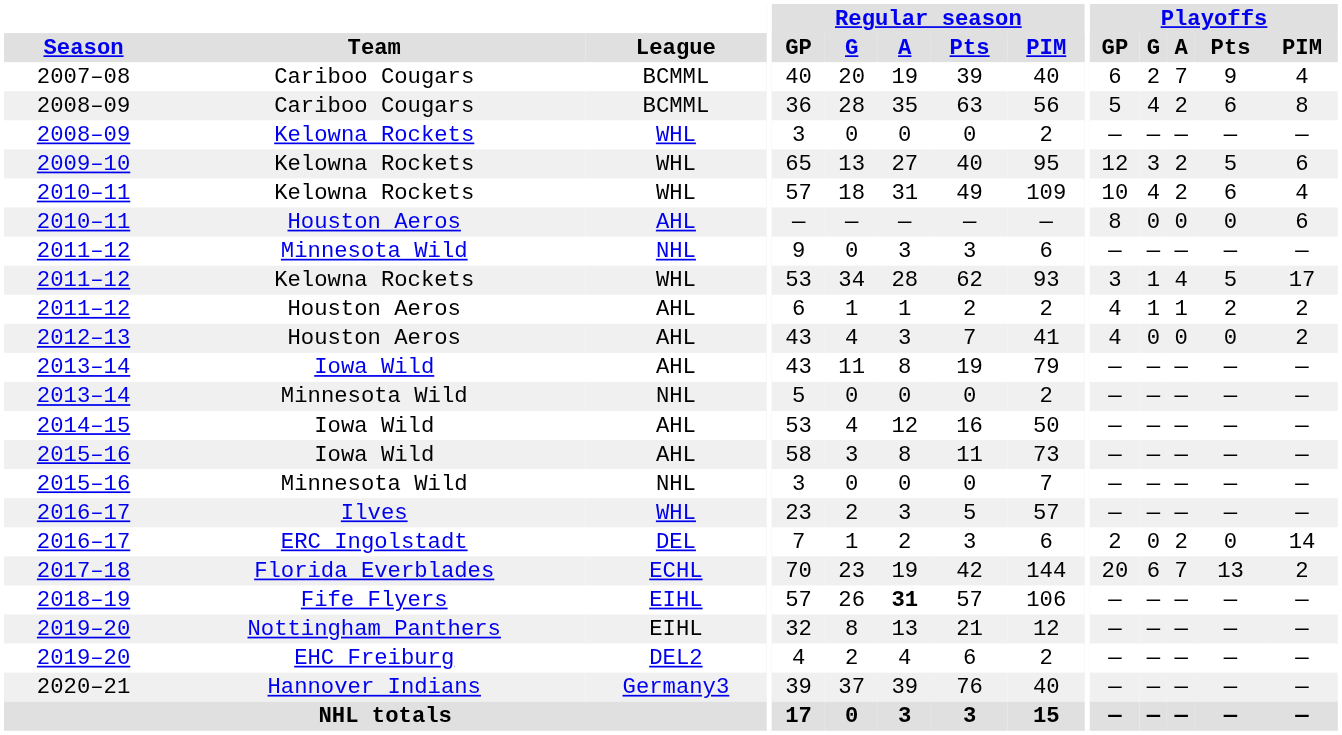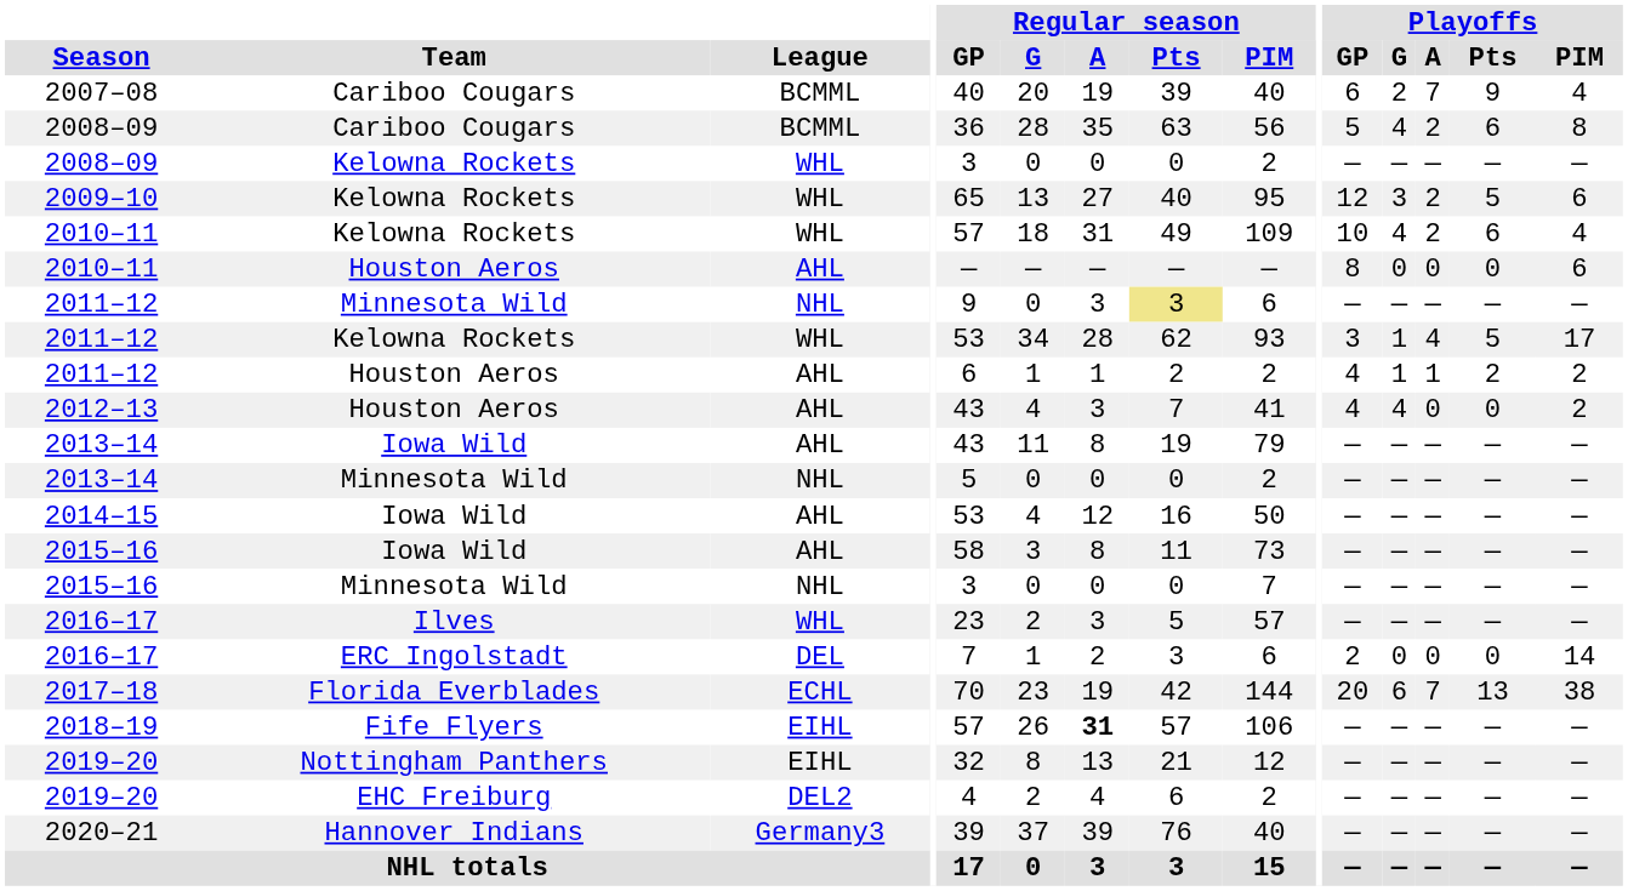 <table border="0" cellpadding="1" cellspacing="0" style="text-align:center; width:60em">
 <tr bgcolor="#e0e0e0">
 <th colspan="3" bgcolor="#ffffff"></th>
 <th rowspan="99" bgcolor="#ffffff"></th>
 <th colspan="5"><a href='#'>Regular season</a></th>
 <th rowspan="99" bgcolor="#ffffff"></th>
 <th colspan="5"><a href='#'>Playoffs</a></th>
 </tr>
 <tr bgcolor="#e0e0e0">
 <th><a href='#'>Season</a></th>
 <th>Team</th>
 <th>League</th>
 <th>GP</th>
 <th><a href='#'>G</a></th>
 <th><a href='#'>A</a></th>
 <th><a href='#'>Pts</a></th>
 <th><a href='#'>PIM</a></th>
 <th>GP</th>
 <th>G</th>
 <th>A</th>
 <th>Pts</th>
 <th>PIM</th>
 </tr>
 <tr>
 <td>2007–08</td>
 <td>Cariboo Cougars</td>
 <td>BCMML</td>
 <td>40</td>
 <td>20</td>
 <td>19</td>
 <td>39</td>
 <td>40</td>
 <td>6</td>
 <td>2</td>
 <td>7</td>
 <td>9</td>
 <td>4</td>
 </tr>
 <tr bgcolor="#f0f0f0">
 <td>2008–09</td>
 <td>Cariboo Cougars</td>
 <td>BCMML</td>
 <td>36</td>
 <td>28</td>
 <td>35</td>
 <td>63</td>
 <td>56</td>
 <td>5</td>
 <td>4</td>
 <td>2</td>
 <td>6</td>
 <td>8</td>
 </tr>
 <tr>
 <td><a href='#'>2008–09</a></td>
 <td><a href='#'>Kelowna Rockets</a></td>
 <td><a href='#'>WHL</a></td>
 <td>3</td>
 <td>0</td>
 <td>0</td>
 <td>0</td>
 <td>2</td>
 <td>—</td>
 <td>—</td>
 <td>—</td>
 <td>—</td>
 <td>—</td>
 </tr>
 <tr bgcolor="#f0f0f0">
 <td><a href='#'>2009–10</a></td>
 <td>Kelowna Rockets</td>
 <td>WHL</td>
 <td>65</td>
 <td>13</td>
 <td>27</td>
 <td>40</td>
 <td>95</td>
 <td>12</td>
 <td>3</td>
 <td>2</td>
 <td>5</td>
 <td>6</td>
 </tr>
 <tr>
 <td><a href='#'>2010–11</a></td>
 <td>Kelowna Rockets</td>
 <td>WHL</td>
 <td>57</td>
 <td>18</td>
 <td>31</td>
 <td>49</td>
 <td>109</td>
 <td>10</td>
 <td>4</td>
 <td>2</td>
 <td>6</td>
 <td>4</td>
 </tr>
 <tr bgcolor="#f0f0f0">
 <td><a href='#'>2010–11</a></td>
 <td><a href='#'>Houston Aeros</a></td>
 <td><a href='#'>AHL</a></td>
 <td>—</td>
 <td>—</td>
 <td>—</td>
 <td>—</td>
 <td>—</td>
 <td>8</td>
 <td>0</td>
 <td>0</td>
 <td>0</td>
 <td>6</td>
 </tr>
 <tr>
 <td><a href='#'>2011–12</a></td>
 <td><a href='#'>Minnesota Wild</a></td>
 <td><a href='#'>NHL</a></td>
 <td>9</td>
 <td>0</td>
 <td>3</td>
-<td>3</td>
+<td style="background: khaki;">3</td>
 <td>6</td>
 <td>—</td>
 <td>—</td>
 <td>—</td>
 <td>—</td>
 <td>—</td>
 </tr>
 <tr bgcolor="#f0f0f0">
 <td><a href='#'>2011–12</a></td>
 <td>Kelowna Rockets</td>
 <td>WHL</td>
 <td>53</td>
 <td>34</td>
 <td>28</td>
 <td>62</td>
 <td>93</td>
 <td>3</td>
 <td>1</td>
 <td>4</td>
 <td>5</td>
 <td>17</td>
 </tr>
 <tr>
 <td><a href='#'>2011–12</a></td>
 <td>Houston Aeros</td>
 <td>AHL</td>
 <td>6</td>
 <td>1</td>
 <td>1</td>
 <td>2</td>
 <td>2</td>
 <td>4</td>
 <td>1</td>
 <td>1</td>
 <td>2</td>
 <td>2</td>
 </tr>
 <tr bgcolor="#f0f0f0">
 <td><a href='#'>2012–13</a></td>
 <td>Houston Aeros</td>
 <td>AHL</td>
 <td>43</td>
 <td>4</td>
 <td>3</td>
 <td>7</td>
 <td>41</td>
 <td>4</td>
-<td>0</td>
+<td>4</td>
 <td>0</td>
 <td>0</td>
 <td>2</td>
 </tr>
 <tr>
 <td><a href='#'>2013–14</a></td>
 <td><a href='#'>Iowa Wild</a></td>
 <td>AHL</td>
 <td>43</td>
 <td>11</td>
 <td>8</td>
 <td>19</td>
 <td>79</td>
 <td>—</td>
 <td>—</td>
 <td>—</td>
 <td>—</td>
 <td>—</td>
 </tr>
 <tr bgcolor="#f0f0f0">
 <td><a href='#'>2013–14</a></td>
 <td>Minnesota Wild</td>
 <td>NHL</td>
 <td>5</td>
 <td>0</td>
 <td>0</td>
 <td>0</td>
 <td>2</td>
 <td>—</td>
 <td>—</td>
 <td>—</td>
 <td>—</td>
 <td>—</td>
 </tr>
 <tr>
 <td><a href='#'>2014–15</a></td>
 <td>Iowa Wild</td>
 <td>AHL</td>
 <td>53</td>
 <td>4</td>
 <td>12</td>
 <td>16</td>
 <td>50</td>
 <td>—</td>
 <td>—</td>
 <td>—</td>
 <td>—</td>
 <td>—</td>
 </tr>
 <tr bgcolor="#f0f0f0">
 <td><a href='#'>2015–16</a></td>
 <td>Iowa Wild</td>
 <td>AHL</td>
 <td>58</td>
 <td>3</td>
 <td>8</td>
 <td>11</td>
 <td>73</td>
 <td>—</td>
 <td>—</td>
 <td>—</td>
 <td>—</td>
 <td>—</td>
 </tr>
 <tr>
 <td><a href='#'>2015–16</a></td>
 <td>Minnesota Wild</td>
 <td>NHL</td>
 <td>3</td>
 <td>0</td>
 <td>0</td>
 <td>0</td>
 <td>7</td>
 <td>—</td>
 <td>—</td>
 <td>—</td>
 <td>—</td>
 <td>—</td>
 </tr>
 <tr bgcolor="#f0f0f0">
 <td><a href='#'>2016–17</a></td>
 <td><a href='#'>Ilves</a></td>
 <td><a href='#'>WHL</a></td>
 <td>23</td>
 <td>2</td>
 <td>3</td>
 <td>5</td>
 <td>57</td>
 <td>—</td>
 <td>—</td>
 <td>—</td>
 <td>—</td>
 <td>—</td>
 </tr>
 <tr>
 <td><a href='#'>2016–17</a></td>
 <td><a href='#'>ERC Ingolstadt</a></td>
 <td><a href='#'>DEL</a></td>
 <td>7</td>
 <td>1</td>
 <td>2</td>
 <td>3</td>
 <td>6</td>
 <td>2</td>
 <td>0</td>
-<td>2</td>
+<td>0</td>
 <td>0</td>
 <td>14</td>
 </tr>
 <tr bgcolor="#f0f0f0">
 <td><a href='#'>2017–18</a></td>
 <td><a href='#'>Florida Everblades</a></td>
 <td><a href='#'>ECHL</a></td>
 <td>70</td>
 <td>23</td>
 <td>19</td>
 <td>42</td>
 <td>144</td>
 <td>20</td>
 <td>6</td>
 <td>7</td>
 <td>13</td>
-<td>2</td>
+<td>38</td>
 </tr>
 <tr>
 <td><a href='#'>2018–19</a></td>
 <td><a href='#'>Fife Flyers</a></td>
 <td><a href='#'>EIHL</a></td>
 <td>57</td>
 <td>26</td>
 <td><strong>31</strong></td>
 <td>57</td>
 <td>106</td>
 <td>—</td>
 <td>—</td>
 <td>—</td>
 <td>—</td>
 <td>—</td>
 </tr>
 <tr>
 </tr>
 <tr bgcolor="#f0f0f0">
 <td><a href='#'>2019–20</a></td>
 <td><a href='#'>Nottingham Panthers</a></td>
 <td>EIHL</td>
 <td>32</td>
 <td>8</td>
 <td>13</td>
 <td>21</td>
 <td>12</td>
 <td>—</td>
 <td>—</td>
 <td>—</td>
 <td>—</td>
 <td>—</td>
 </tr>
 <tr>
 <td><a href='#'>2019–20</a></td>
 <td><a href='#'>EHC Freiburg</a></td>
 <td><a href='#'>DEL2</a></td>
 <td>4</td>
 <td>2</td>
 <td>4</td>
 <td>6</td>
 <td>2</td>
 <td>—</td>
 <td>—</td>
 <td>—</td>
 <td>—</td>
 <td>—</td>
 </tr>
 <tr>
 </tr>
 <tr bgcolor="#f0f0f0">
 <td>2020–21</td>
 <td><a href='#'>Hannover Indians</a></td>
 <td><a href='#'>Germany3</a></td>
 <td>39</td>
 <td>37</td>
 <td>39</td>
 <td>76</td>
 <td>40</td>
 <td>—</td>
 <td>—</td>
 <td>—</td>
 <td>—</td>
 <td>—</td>
 </tr>
 <tr bgcolor="#e0e0e0">
 <th colspan="3">NHL totals</th>
 <th>17</th>
 <th>0</th>
 <th>3</th>
 <th>3</th>
 <th>15</th>
 <th>—</th>
 <th>—</th>
 <th>—</th>
 <th>—</th>
 <th>—</th>
 </tr>
 </table>
